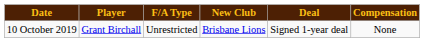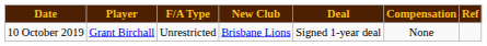 <table class="wikitable" style="text-align:center">
 <tr>
 <th style="background:#4D2004; color:#FBBF15">Date</th>
 <th style="background:#4D2004; color:#FBBF15">Player</th>
 <th style="background:#4D2004; color:#FBBF15">F/A Type</th>
 <th style="background:#4D2004; color:#FBBF15">New Club</th>
 <th style="background:#4D2004; color:#FBBF15">Deal</th>
 <th style="background:#4D2004; color:#FBBF15">Compensation</th>
+<th style="background:#4D2004; color:#FBBF15">Ref</th>
 </tr>
 <tr>
 <td>10 October 2019</td>
 <td><a href='#'>Grant Birchall</a></td>
 <td>Unrestricted</td>
 <td><a href='#'>Brisbane Lions</a></td>
 <td>Signed 1-year deal</td>
 <td>None</td>
+<td></td>
 </tr>
 </table>
